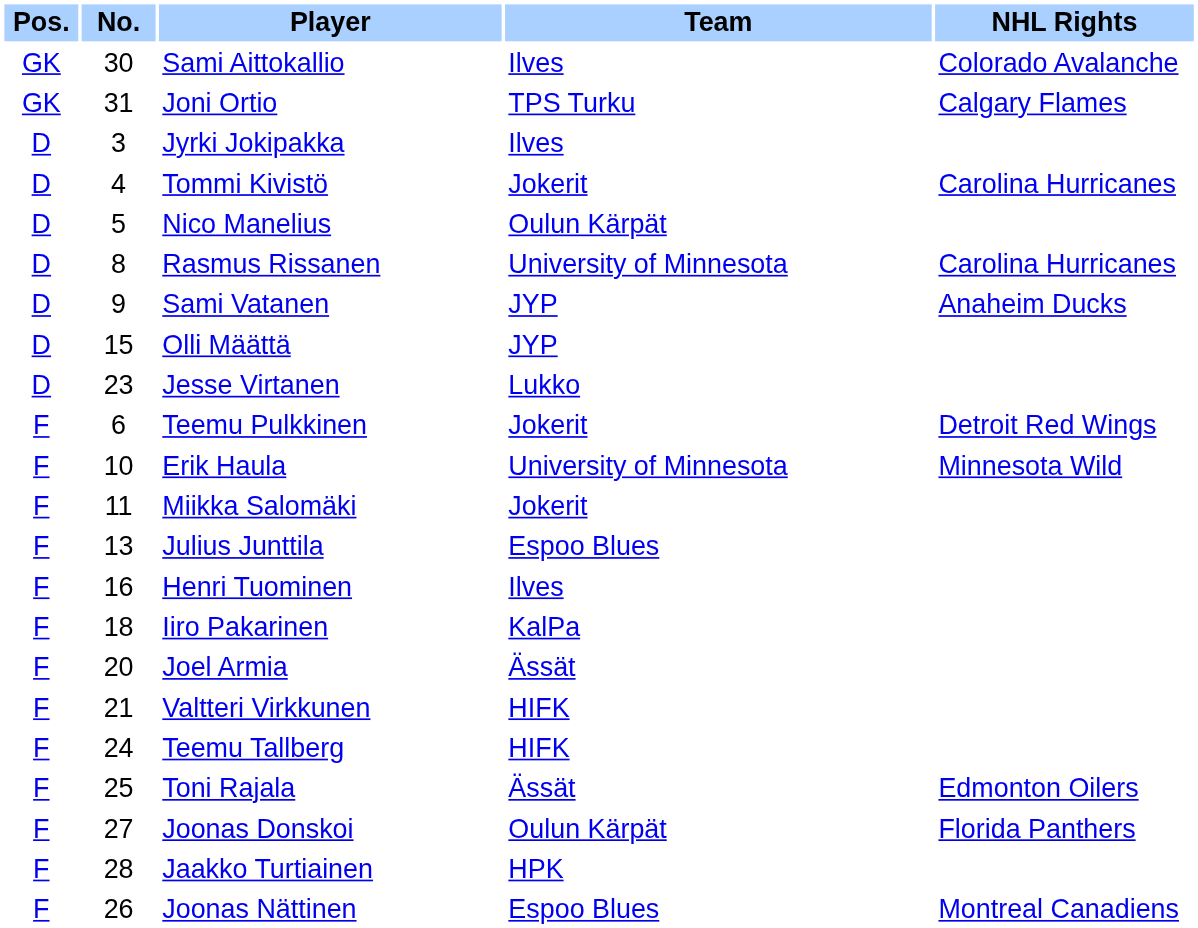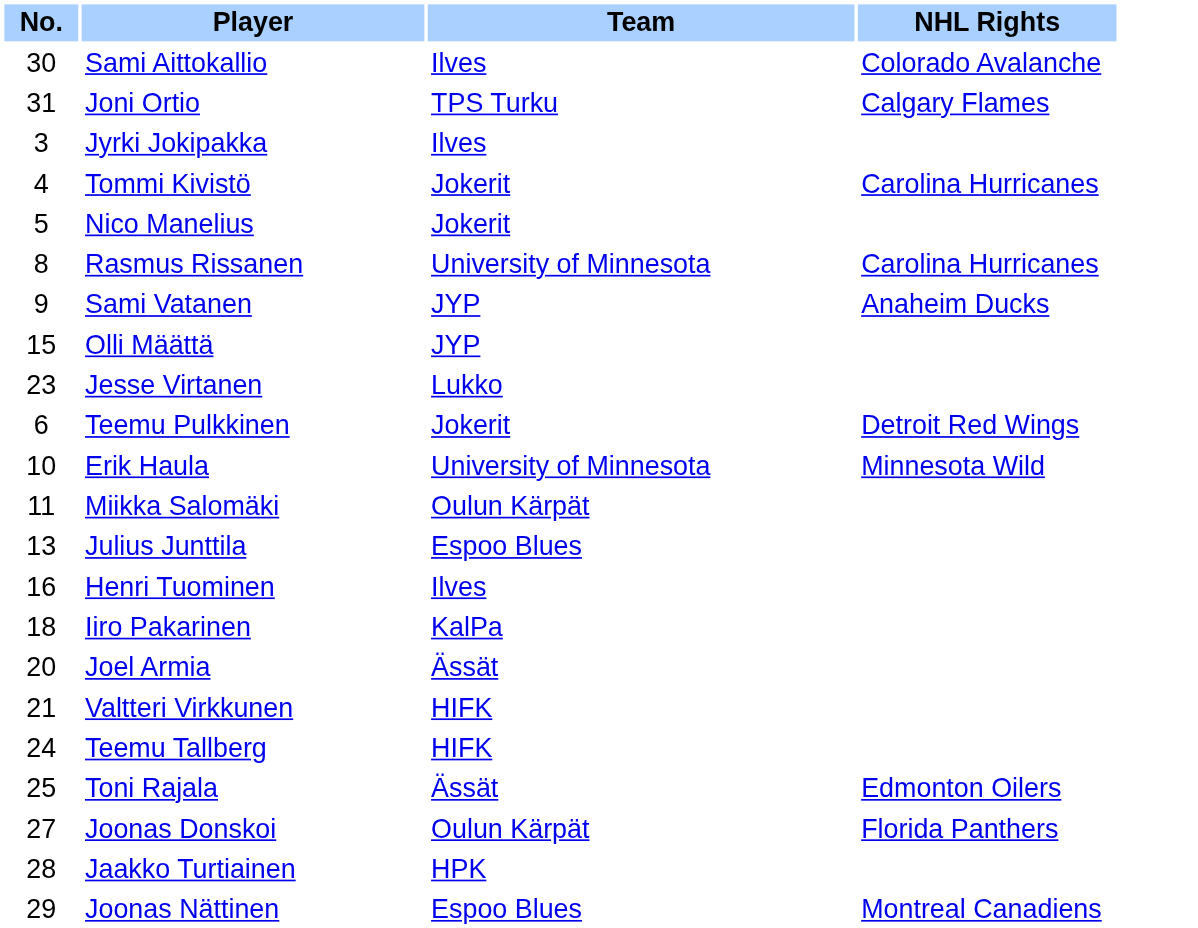 <table border="0" cellspacing="2" cellpadding="2">
 <tr bgcolor=AAD0FF>
-<th width=40>Pos.</th>
 <th width=40>No.</th>
 <th width=200>Player</th>
 <th width=250>Team</th>
 <th width=150>NHL Rights</th>
 </tr>
 <tr>
-<td style="text-align:center;"><a href='#'>GK</a></td>
 <td style="text-align:center;">30</td>
 <td><a href='#'>Sami Aittokallio</a></td>
 <td> <a href='#'>Ilves</a></td>
 <td><a href='#'>Colorado Avalanche</a></td>
 </tr>
 <tr>
-<td style="text-align:center;"><a href='#'>GK</a></td>
 <td style="text-align:center;">31</td>
 <td><a href='#'>Joni Ortio</a></td>
 <td> <a href='#'>TPS Turku</a></td>
 <td><a href='#'>Calgary Flames</a></td>
 </tr>
 <tr>
-<td style="text-align:center;"><a href='#'>D</a></td>
 <td style="text-align:center;">3</td>
 <td><a href='#'>Jyrki Jokipakka</a></td>
 <td> <a href='#'>Ilves</a></td>
 <td></td>
 </tr>
 <tr>
-<td style="text-align:center;"><a href='#'>D</a></td>
 <td style="text-align:center;">4</td>
 <td><a href='#'>Tommi Kivistö</a></td>
 <td> <a href='#'>Jokerit</a></td>
 <td><a href='#'>Carolina Hurricanes</a></td>
 </tr>
 <tr>
-<td style="text-align:center;"><a href='#'>D</a></td>
 <td style="text-align:center;">5</td>
 <td><a href='#'>Nico Manelius</a></td>
-<td> <a href='#'>Oulun Kärpät</a></td>
+<td> <a href='#'>Jokerit</a></td>
 <td></td>
 </tr>
 <tr>
-<td style="text-align:center;"><a href='#'>D</a></td>
 <td style="text-align:center;">8</td>
 <td><a href='#'>Rasmus Rissanen</a></td>
 <td> <a href='#'>University of Minnesota</a></td>
 <td><a href='#'>Carolina Hurricanes</a></td>
 </tr>
 <tr>
-<td style="text-align:center;"><a href='#'>D</a></td>
 <td style="text-align:center;">9</td>
 <td><a href='#'>Sami Vatanen</a></td>
 <td> <a href='#'>JYP</a></td>
 <td><a href='#'>Anaheim Ducks</a></td>
 </tr>
 <tr>
-<td style="text-align:center;"><a href='#'>D</a></td>
 <td style="text-align:center;">15</td>
 <td><a href='#'>Olli Määttä</a></td>
 <td> <a href='#'>JYP</a></td>
 <td></td>
 </tr>
 <tr>
-<td style="text-align:center;"><a href='#'>D</a></td>
 <td style="text-align:center;">23</td>
 <td><a href='#'>Jesse Virtanen</a></td>
 <td> <a href='#'>Lukko</a></td>
 <td></td>
 </tr>
 <tr>
-<td style="text-align:center;"><a href='#'>F</a></td>
 <td style="text-align:center;">6</td>
 <td><a href='#'>Teemu Pulkkinen</a></td>
 <td> <a href='#'>Jokerit</a></td>
 <td><a href='#'>Detroit Red Wings</a></td>
 </tr>
 <tr>
-<td style="text-align:center;"><a href='#'>F</a></td>
 <td style="text-align:center;">10</td>
 <td><a href='#'>Erik Haula</a></td>
 <td> <a href='#'>University of Minnesota</a></td>
 <td><a href='#'>Minnesota Wild</a></td>
 </tr>
 <tr>
-<td style="text-align:center;"><a href='#'>F</a></td>
 <td style="text-align:center;">11</td>
 <td><a href='#'>Miikka Salomäki</a></td>
-<td> <a href='#'>Jokerit</a></td>
+<td> <a href='#'>Oulun Kärpät</a></td>
 <td></td>
 </tr>
 <tr>
-<td style="text-align:center;"><a href='#'>F</a></td>
 <td style="text-align:center;">13</td>
 <td><a href='#'>Julius Junttila</a></td>
 <td> <a href='#'>Espoo Blues</a></td>
 <td></td>
 </tr>
 <tr>
-<td style="text-align:center;"><a href='#'>F</a></td>
 <td style="text-align:center;">16</td>
 <td><a href='#'>Henri Tuominen</a></td>
 <td> <a href='#'>Ilves</a></td>
 <td></td>
 </tr>
 <tr>
-<td style="text-align:center;"><a href='#'>F</a></td>
 <td style="text-align:center;">18</td>
 <td><a href='#'>Iiro Pakarinen</a></td>
 <td> <a href='#'>KalPa</a></td>
 <td></td>
 </tr>
 <tr>
-<td style="text-align:center;"><a href='#'>F</a></td>
 <td style="text-align:center;">20</td>
 <td><a href='#'>Joel Armia</a></td>
 <td> <a href='#'>Ässät</a></td>
 <td></td>
 </tr>
 <tr>
-<td style="text-align:center;"><a href='#'>F</a></td>
 <td style="text-align:center;">21</td>
 <td><a href='#'>Valtteri Virkkunen</a></td>
 <td> <a href='#'>HIFK</a></td>
 <td></td>
 </tr>
 <tr>
-<td style="text-align:center;"><a href='#'>F</a></td>
 <td style="text-align:center;">24</td>
 <td><a href='#'>Teemu Tallberg</a></td>
 <td> <a href='#'>HIFK</a></td>
 <td></td>
 </tr>
 <tr>
-<td style="text-align:center;"><a href='#'>F</a></td>
 <td style="text-align:center;">25</td>
 <td><a href='#'>Toni Rajala</a></td>
 <td> <a href='#'>Ässät</a></td>
 <td><a href='#'>Edmonton Oilers</a></td>
 </tr>
 <tr>
-<td style="text-align:center;"><a href='#'>F</a></td>
 <td style="text-align:center;">27</td>
 <td><a href='#'>Joonas Donskoi</a></td>
 <td> <a href='#'>Oulun Kärpät</a></td>
 <td><a href='#'>Florida Panthers</a></td>
 </tr>
 <tr>
-<td style="text-align:center;"><a href='#'>F</a></td>
 <td style="text-align:center;">28</td>
 <td><a href='#'>Jaakko Turtiainen</a></td>
 <td> <a href='#'>HPK</a></td>
 <td></td>
 </tr>
 <tr>
-<td style="text-align:center;"><a href='#'>F</a></td>
-<td style="text-align:center;">26</td>
+<td style="text-align:center;">29</td>
 <td><a href='#'>Joonas Nättinen</a></td>
 <td> <a href='#'>Espoo Blues</a></td>
 <td><a href='#'>Montreal Canadiens</a></td>
 </tr>
 </table>
